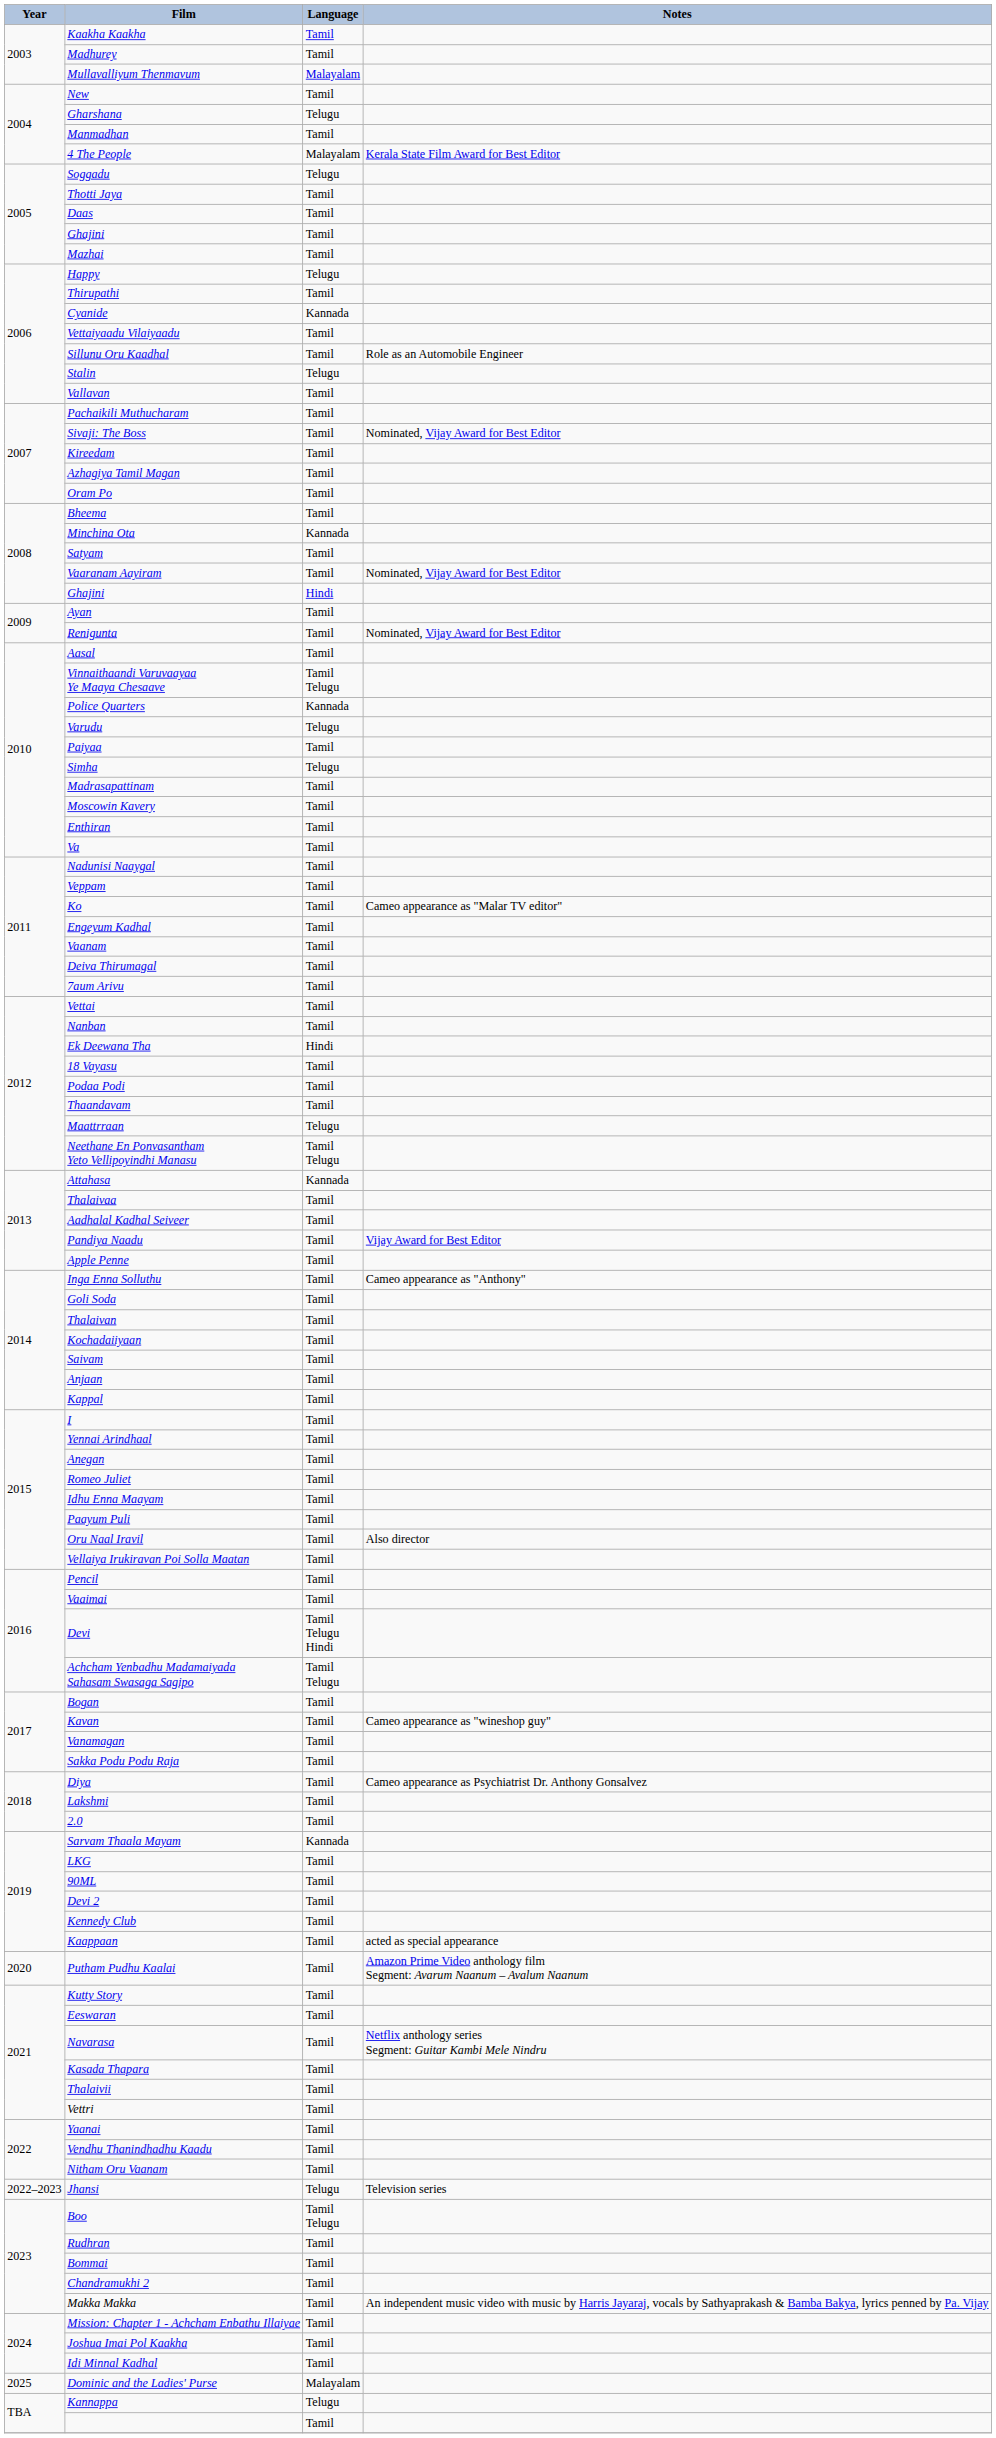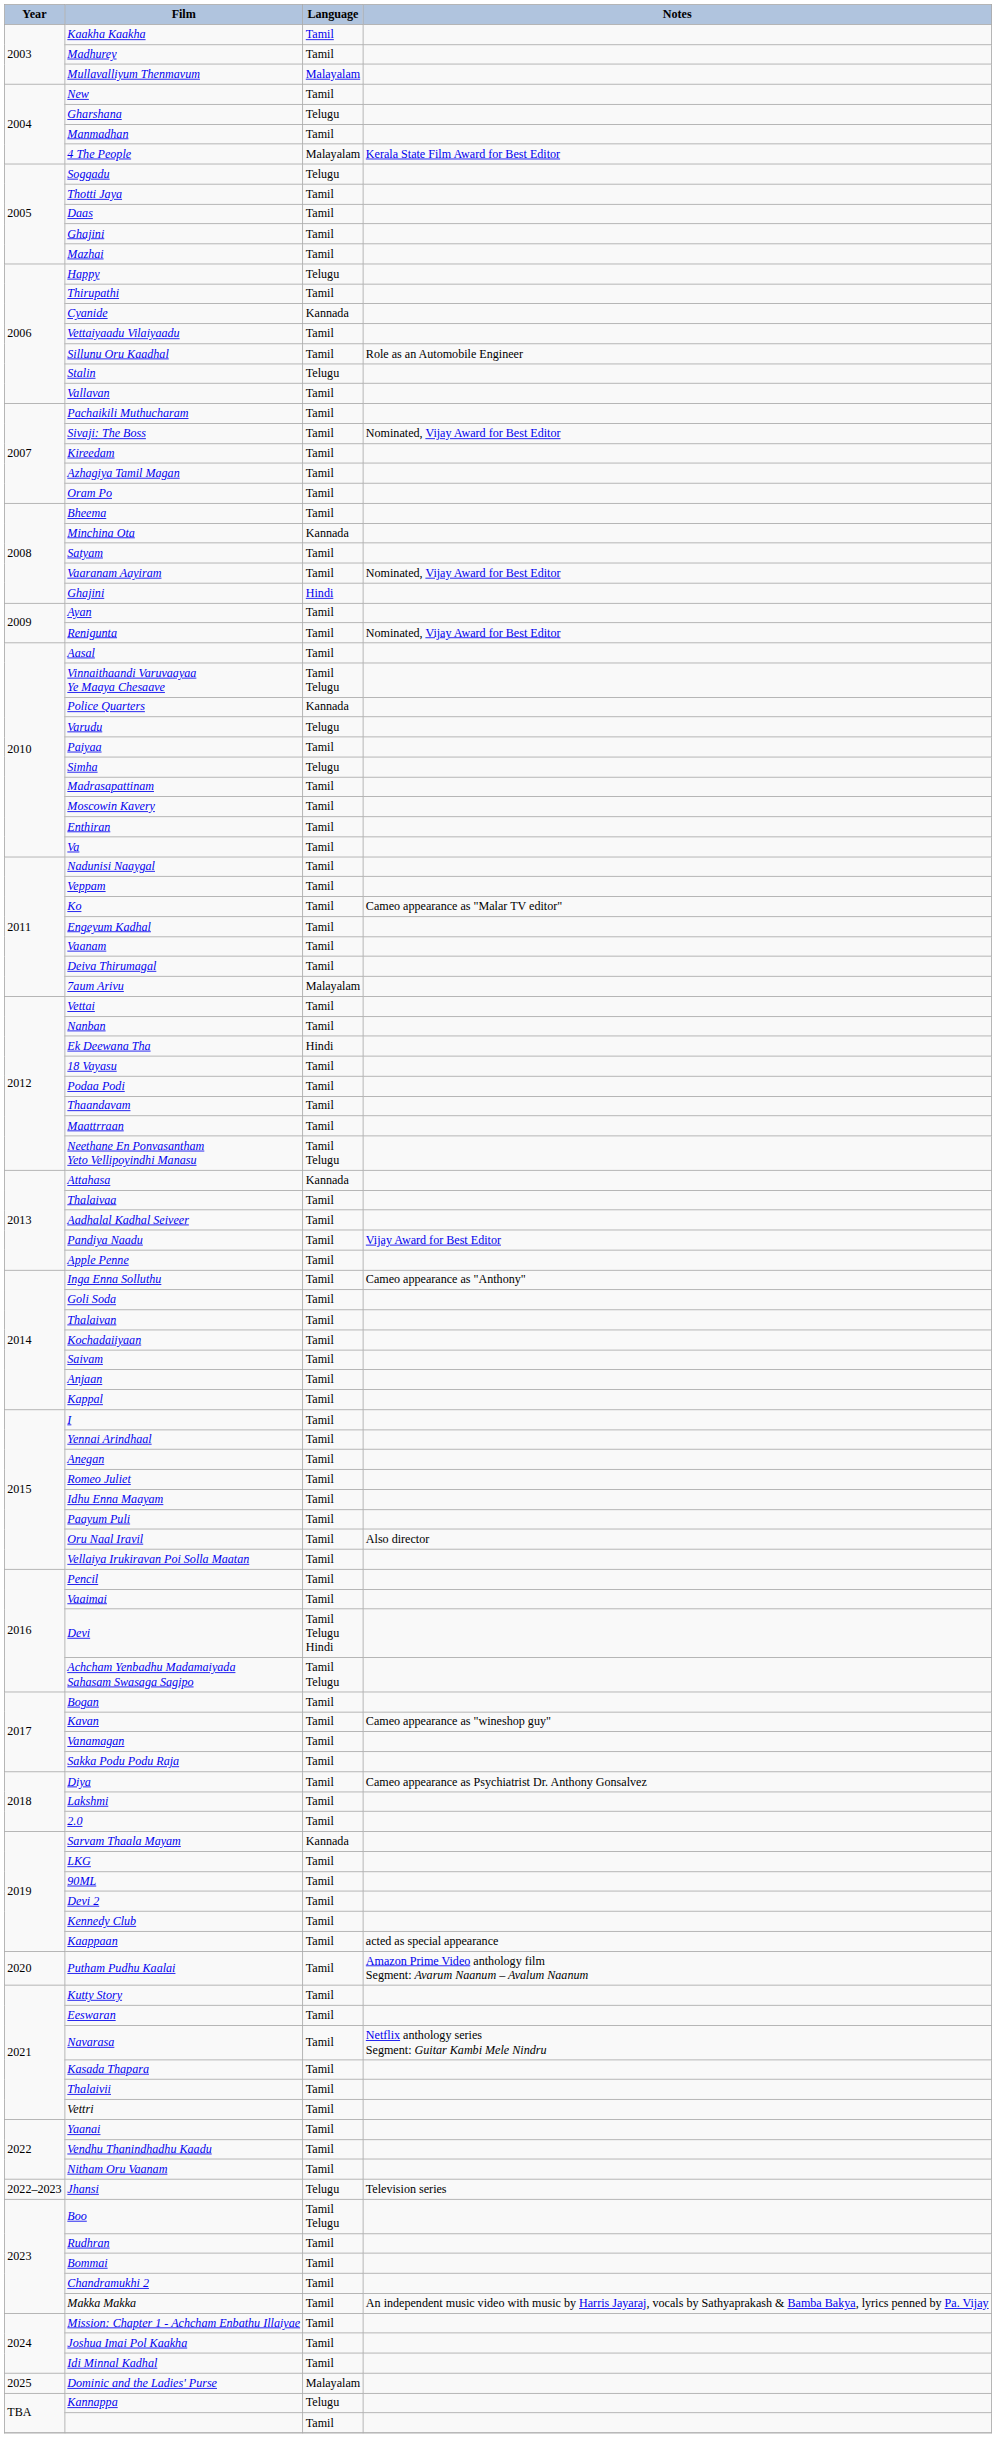 <table class="wikitable sortable" style="font-size:90%">
 <tr>
 <th style="background:#B0C4DE;">Year</th>
 <th style="background:#B0C4DE;">Film</th>
 <th style="background:#B0C4DE;">Language</th>
 <th style="background:#B0C4DE;">Notes</th>
 </tr>
 <tr>
 <td rowspan="3">2003</td>
 <td><em><a href='#'>Kaakha Kaakha</a></em></td>
 <td><a href='#'>Tamil</a></td>
 <td></td>
 </tr>
 <tr>
 <td><em><a href='#'>Madhurey</a></em></td>
 <td>Tamil</td>
 <td></td>
 </tr>
 <tr>
 <td><em><a href='#'>Mullavalliyum Thenmavum</a></em></td>
 <td><a href='#'>Malayalam</a></td>
 <td></td>
 </tr>
 <tr>
 <td rowspan="4">2004</td>
 <td><em><a href='#'>New</a></em></td>
 <td>Tamil</td>
 <td></td>
 </tr>
 <tr>
 <td><em><a href='#'>Gharshana</a></em></td>
 <td>Telugu</td>
 <td></td>
 </tr>
 <tr>
 <td><em><a href='#'>Manmadhan</a></em></td>
 <td>Tamil</td>
 <td></td>
 </tr>
 <tr>
 <td><em><a href='#'>4 The People</a></em></td>
 <td>Malayalam</td>
 <td><a href='#'>Kerala State Film Award for Best Editor</a></td>
 </tr>
 <tr>
 <td rowspan="5">2005</td>
 <td><em><a href='#'>Soggadu</a></em></td>
 <td>Telugu</td>
 <td></td>
 </tr>
 <tr>
 <td><em><a href='#'>Thotti Jaya</a></em></td>
 <td>Tamil</td>
 <td></td>
 </tr>
 <tr>
 <td><em><a href='#'>Daas</a></em></td>
 <td>Tamil</td>
 <td></td>
 </tr>
 <tr>
 <td><em><a href='#'>Ghajini</a></em></td>
 <td>Tamil</td>
 <td></td>
 </tr>
 <tr>
 <td><em><a href='#'>Mazhai</a></em></td>
 <td>Tamil</td>
 <td></td>
 </tr>
 <tr>
 <td rowspan="7">2006</td>
 <td><em><a href='#'>Happy</a></em></td>
 <td>Telugu</td>
 <td></td>
 </tr>
 <tr>
 <td><em><a href='#'>Thirupathi</a></em></td>
 <td>Tamil</td>
 <td></td>
 </tr>
 <tr>
 <td><em><a href='#'>Cyanide</a></em></td>
 <td>Kannada</td>
 <td></td>
 </tr>
 <tr>
 <td><em><a href='#'>Vettaiyaadu Vilaiyaadu</a></em></td>
 <td>Tamil</td>
 <td></td>
 </tr>
 <tr>
 <td><em><a href='#'>Sillunu Oru Kaadhal</a></em></td>
 <td>Tamil</td>
 <td>Role as an Automobile Engineer</td>
 </tr>
 <tr>
 <td><em><a href='#'>Stalin</a></em></td>
 <td>Telugu</td>
 <td></td>
 </tr>
 <tr>
 <td><em><a href='#'>Vallavan</a></em></td>
 <td>Tamil</td>
 <td></td>
 </tr>
 <tr>
 <td rowspan="5">2007</td>
 <td><em><a href='#'>Pachaikili Muthucharam</a></em></td>
 <td>Tamil</td>
 <td></td>
 </tr>
 <tr>
 <td><em><a href='#'>Sivaji: The Boss</a></em></td>
 <td>Tamil</td>
 <td>Nominated, <a href='#'>Vijay Award for Best Editor</a></td>
 </tr>
 <tr>
 <td><em><a href='#'>Kireedam</a></em></td>
 <td>Tamil</td>
 <td></td>
 </tr>
 <tr>
 <td><em><a href='#'>Azhagiya Tamil Magan</a></em></td>
 <td>Tamil</td>
 <td></td>
 </tr>
 <tr>
 <td><em><a href='#'>Oram Po</a></em></td>
 <td>Tamil</td>
 <td></td>
 </tr>
 <tr>
 <td rowspan="5">2008</td>
 <td><em><a href='#'>Bheema</a></em></td>
 <td>Tamil</td>
 <td></td>
 </tr>
 <tr>
 <td><em><a href='#'>Minchina Ota</a></em></td>
 <td>Kannada</td>
 <td></td>
 </tr>
 <tr>
 <td><em><a href='#'>Satyam</a></em></td>
 <td>Tamil</td>
 <td></td>
 </tr>
 <tr>
 <td><em><a href='#'>Vaaranam Aayiram</a></em></td>
 <td>Tamil</td>
 <td>Nominated, <a href='#'>Vijay Award for Best Editor</a></td>
 </tr>
 <tr>
 <td><em><a href='#'>Ghajini</a></em></td>
 <td><a href='#'>Hindi</a></td>
 <td></td>
 </tr>
 <tr>
 <td rowspan="2">2009</td>
 <td><em><a href='#'>Ayan</a></em></td>
 <td>Tamil</td>
 <td></td>
 </tr>
 <tr>
 <td><em><a href='#'>Renigunta</a></em></td>
 <td>Tamil</td>
 <td>Nominated, <a href='#'>Vijay Award for Best Editor</a></td>
 </tr>
 <tr>
 <td rowspan="10">2010</td>
 <td><em><a href='#'>Aasal</a></em></td>
 <td>Tamil</td>
 <td></td>
 </tr>
 <tr>
 <td><em><a href='#'>Vinnaithaandi Varuvaayaa</a></em><br><em><a href='#'>Ye Maaya Chesaave</a></em></td>
 <td>Tamil<br>Telugu</td>
 <td></td>
 </tr>
 <tr>
 <td><em><a href='#'>Police Quarters</a></em></td>
 <td>Kannada</td>
 <td></td>
 </tr>
 <tr>
 <td><em><a href='#'>Varudu</a></em></td>
 <td>Telugu</td>
 <td></td>
 </tr>
 <tr>
 <td><em><a href='#'>Paiyaa</a></em></td>
 <td>Tamil</td>
 <td></td>
 </tr>
 <tr>
 <td><em><a href='#'>Simha</a></em></td>
 <td>Telugu</td>
 <td></td>
 </tr>
 <tr>
 <td><em><a href='#'>Madrasapattinam</a></em></td>
 <td>Tamil</td>
 <td></td>
 </tr>
 <tr>
 <td><em><a href='#'>Moscowin Kavery</a></em></td>
 <td>Tamil</td>
 <td></td>
 </tr>
 <tr>
 <td><em><a href='#'>Enthiran</a></em></td>
 <td>Tamil</td>
 <td></td>
 </tr>
 <tr>
 <td><em><a href='#'>Va</a></em></td>
 <td>Tamil</td>
 <td></td>
 </tr>
 <tr>
 <td rowspan="7">2011</td>
 <td><em><a href='#'>Nadunisi Naaygal</a></em></td>
 <td>Tamil</td>
 <td></td>
 </tr>
 <tr>
 <td><em><a href='#'>Veppam</a></em></td>
 <td>Tamil</td>
 <td></td>
 </tr>
 <tr>
 <td><em><a href='#'>Ko</a></em></td>
 <td>Tamil</td>
 <td>Cameo appearance as "Malar TV editor"</td>
 </tr>
 <tr>
 <td><em><a href='#'>Engeyum Kadhal</a></em></td>
 <td>Tamil</td>
 <td></td>
 </tr>
 <tr>
 <td><em><a href='#'>Vaanam</a></em></td>
 <td>Tamil</td>
 <td></td>
 </tr>
 <tr>
 <td><em><a href='#'>Deiva Thirumagal</a></em></td>
 <td>Tamil</td>
 <td></td>
 </tr>
 <tr>
 <td><em><a href='#'>7aum Arivu</a></em></td>
-<td>Tamil</td>
+<td>Malayalam</td>
 <td></td>
 </tr>
 <tr>
 <td rowspan="8">2012</td>
 <td><em><a href='#'>Vettai</a></em></td>
 <td>Tamil</td>
 <td></td>
 </tr>
 <tr>
 <td><em><a href='#'>Nanban</a></em></td>
 <td>Tamil</td>
 <td></td>
 </tr>
 <tr>
 <td><em><a href='#'>Ek Deewana Tha</a></em></td>
 <td>Hindi</td>
 <td></td>
 </tr>
 <tr>
 <td><em><a href='#'>18 Vayasu</a></em></td>
 <td>Tamil</td>
 <td></td>
 </tr>
 <tr>
 <td><em><a href='#'>Podaa Podi</a></em></td>
 <td>Tamil</td>
 <td></td>
 </tr>
 <tr>
 <td><em><a href='#'>Thaandavam</a></em></td>
 <td>Tamil</td>
 <td></td>
 </tr>
 <tr>
 <td><em><a href='#'>Maattrraan</a></em></td>
-<td>Telugu</td>
+<td>Tamil</td>
 <td></td>
 </tr>
 <tr>
 <td><em><a href='#'>Neethane En Ponvasantham</a></em><br> <em><a href='#'>Yeto Vellipoyindhi Manasu</a></em></td>
 <td>Tamil<br>Telugu</td>
 <td></td>
 </tr>
 <tr>
 <td rowspan="5">2013</td>
 <td><em><a href='#'>Attahasa</a></em></td>
 <td>Kannada</td>
 <td></td>
 </tr>
 <tr>
 <td><em><a href='#'>Thalaivaa</a></em></td>
 <td>Tamil</td>
 <td></td>
 </tr>
 <tr>
 <td><em><a href='#'>Aadhalal Kadhal Seiveer</a></em></td>
 <td>Tamil</td>
 <td></td>
 </tr>
 <tr>
 <td><em><a href='#'>Pandiya Naadu</a></em></td>
 <td>Tamil</td>
 <td><a href='#'>Vijay Award for Best Editor</a></td>
 </tr>
 <tr>
 <td><em><a href='#'>Apple Penne</a></em></td>
 <td>Tamil</td>
 <td></td>
 </tr>
 <tr>
 <td rowspan="7">2014</td>
 <td><em><a href='#'>Inga Enna Solluthu</a></em></td>
 <td>Tamil</td>
 <td>Cameo appearance as "Anthony"</td>
 </tr>
 <tr>
 <td><em><a href='#'>Goli Soda</a></em></td>
 <td>Tamil</td>
 <td></td>
 </tr>
 <tr>
 <td><em><a href='#'>Thalaivan</a></em></td>
 <td>Tamil</td>
 <td></td>
 </tr>
 <tr>
 <td><em><a href='#'>Kochadaiiyaan</a></em></td>
 <td>Tamil</td>
 <td></td>
 </tr>
 <tr>
 <td><em><a href='#'>Saivam</a></em></td>
 <td>Tamil</td>
 <td></td>
 </tr>
 <tr>
 <td><em><a href='#'>Anjaan</a></em></td>
 <td>Tamil</td>
 <td></td>
 </tr>
 <tr>
 <td><em><a href='#'>Kappal</a></em></td>
 <td>Tamil</td>
 <td></td>
 </tr>
 <tr>
 <td rowspan="8">2015</td>
 <td><em><a href='#'>I</a></em></td>
 <td>Tamil</td>
 <td></td>
 </tr>
 <tr>
 <td><em><a href='#'>Yennai Arindhaal</a></em></td>
 <td>Tamil</td>
 <td></td>
 </tr>
 <tr>
 <td><em><a href='#'>Anegan</a></em></td>
 <td>Tamil</td>
 <td></td>
 </tr>
 <tr>
 <td><em><a href='#'>Romeo Juliet</a></em></td>
 <td>Tamil</td>
 <td></td>
 </tr>
 <tr>
 <td><em><a href='#'>Idhu Enna Maayam</a></em></td>
 <td>Tamil</td>
 <td></td>
 </tr>
 <tr>
 <td><em><a href='#'>Paayum Puli</a></em></td>
 <td>Tamil</td>
 <td></td>
 </tr>
 <tr>
 <td><em><a href='#'>Oru Naal Iravil</a></em></td>
 <td>Tamil</td>
 <td>Also director</td>
 </tr>
 <tr>
 <td><em><a href='#'>Vellaiya Irukiravan Poi Solla Maatan </a></em></td>
 <td>Tamil</td>
 <td></td>
 </tr>
 <tr>
 <td rowspan="4">2016</td>
 <td><em><a href='#'>Pencil</a></em></td>
 <td>Tamil</td>
 <td></td>
 </tr>
 <tr>
 <td><em><a href='#'>Vaaimai</a></em></td>
 <td>Tamil</td>
 <td></td>
 </tr>
 <tr>
 <td><em><a href='#'>Devi</a></em></td>
 <td>Tamil<br>Telugu<br>Hindi</td>
 <td></td>
 </tr>
 <tr>
 <td><em><a href='#'>Achcham Yenbadhu Madamaiyada</a></em><br><em><a href='#'>Sahasam Swasaga Sagipo</a></em></td>
 <td>Tamil<br>Telugu</td>
 <td></td>
 </tr>
 <tr>
 <td rowspan="4">2017</td>
 <td><em><a href='#'>Bogan</a></em></td>
 <td>Tamil</td>
 <td></td>
 </tr>
 <tr>
 <td><em><a href='#'>Kavan</a></em></td>
 <td>Tamil</td>
 <td>Cameo appearance as "wineshop guy"</td>
 </tr>
 <tr>
 <td><em><a href='#'>Vanamagan</a></em></td>
 <td>Tamil</td>
 <td></td>
 </tr>
 <tr>
 <td><em><a href='#'>Sakka Podu Podu Raja</a></em></td>
 <td>Tamil</td>
 <td></td>
 </tr>
 <tr>
 <td rowspan="3">2018</td>
 <td><em><a href='#'>Diya</a></em></td>
 <td>Tamil</td>
 <td>Cameo appearance as Psychiatrist Dr. Anthony Gonsalvez</td>
 </tr>
 <tr>
 <td><em><a href='#'>Lakshmi</a></em></td>
 <td>Tamil</td>
 <td></td>
 </tr>
 <tr>
 <td><em><a href='#'>2.0</a></em></td>
 <td>Tamil</td>
 <td></td>
 </tr>
 <tr>
 <td rowspan="6">2019</td>
 <td><em><a href='#'>Sarvam Thaala Mayam</a></em></td>
 <td>Kannada</td>
 <td></td>
 </tr>
 <tr>
 <td><em><a href='#'>LKG</a></em></td>
 <td>Tamil</td>
 <td></td>
 </tr>
 <tr>
 <td><em><a href='#'>90ML</a></em></td>
 <td>Tamil</td>
 <td></td>
 </tr>
 <tr>
 <td><em><a href='#'>Devi 2</a></em></td>
 <td>Tamil</td>
 <td></td>
 </tr>
 <tr>
 <td><em><a href='#'>Kennedy Club</a></em></td>
 <td>Tamil</td>
 <td></td>
 </tr>
 <tr>
 <td><em><a href='#'>Kaappaan</a></em></td>
 <td>Tamil</td>
 <td>acted as special appearance</td>
 </tr>
 <tr>
 <td>2020</td>
 <td><em><a href='#'>Putham Pudhu Kaalai</a></em></td>
 <td>Tamil</td>
 <td><a href='#'>Amazon Prime Video</a> anthology film <br> Segment: <em>Avarum Naanum – Avalum Naanum</em></td>
 </tr>
 <tr>
 <td rowspan="6">2021</td>
 <td><em><a href='#'>Kutty Story</a></em></td>
 <td>Tamil</td>
 <td></td>
 </tr>
 <tr>
 <td><em><a href='#'>Eeswaran</a></em></td>
 <td>Tamil</td>
 <td></td>
 </tr>
 <tr>
 <td><em><a href='#'>Navarasa</a></em></td>
 <td>Tamil</td>
 <td><a href='#'>Netflix</a> anthology series <br> Segment: <em>Guitar Kambi Mele Nindru</em></td>
 </tr>
 <tr>
 <td><em><a href='#'>Kasada Thapara</a></em></td>
 <td>Tamil</td>
 <td></td>
 </tr>
 <tr>
 <td><em><a href='#'>Thalaivii</a></em></td>
 <td>Tamil</td>
 <td></td>
 </tr>
 <tr>
 <td><em>Vettri</em></td>
 <td>Tamil</td>
 <td></td>
 </tr>
 <tr>
 <td rowspan="3">2022</td>
 <td><em><a href='#'>Yaanai</a></em></td>
 <td>Tamil</td>
 <td></td>
 </tr>
 <tr>
 <td><em><a href='#'>Vendhu Thanindhadhu Kaadu</a></em></td>
 <td>Tamil</td>
 <td></td>
 </tr>
 <tr>
 <td><em><a href='#'>Nitham Oru Vaanam</a></em></td>
 <td>Tamil</td>
 <td></td>
 </tr>
 <tr>
 <td>2022–2023</td>
 <td><em><a href='#'>Jhansi</a></em></td>
 <td>Telugu</td>
 <td>Television series</td>
 </tr>
 <tr>
 <td rowspan="5">2023</td>
 <td><em><a href='#'>Boo</a></em></td>
 <td>Tamil<br>Telugu</td>
 <td></td>
 </tr>
 <tr>
 <td><em><a href='#'>Rudhran</a></em></td>
 <td>Tamil</td>
 <td></td>
 </tr>
 <tr>
 <td><em><a href='#'>Bommai</a></em></td>
 <td>Tamil</td>
 <td></td>
 </tr>
 <tr>
 <td><em><a href='#'>Chandramukhi 2</a></em></td>
 <td>Tamil</td>
 <td></td>
 </tr>
 <tr>
 <td><em>Makka Makka</em></td>
 <td>Tamil</td>
 <td>An independent music video with music by <a href='#'>Harris Jayaraj</a>, vocals by Sathyaprakash & <a href='#'>Bamba Bakya</a>, lyrics penned by <a href='#'>Pa. Vijay</a></td>
 </tr>
 <tr>
 <td rowspan="3">2024</td>
 <td><em><a href='#'>Mission: Chapter 1 - Achcham Enbathu Illaiyae</a></em></td>
 <td>Tamil</td>
 <td></td>
 </tr>
 <tr>
 <td><em><a href='#'>Joshua Imai Pol Kaakha</a></em></td>
 <td>Tamil</td>
 <td></td>
 </tr>
 <tr>
 <td><em><a href='#'>Idi Minnal Kadhal</a></em></td>
 <td>Tamil</td>
 <td></td>
 </tr>
 <tr>
 <td>2025</td>
 <td><em><a href='#'>Dominic and the Ladies' Purse</a></em></td>
 <td>Malayalam</td>
 <td></td>
 </tr>
 <tr>
 <td rowspan=2>TBA</td>
 <td><em><a href='#'>Kannappa</a></em></td>
 <td>Telugu</td>
 <td></td>
 </tr>
 <tr>
 <td></td>
 <td>Tamil</td>
 <td></td>
 </tr>
 <tr>
 </tr>
 </table>
